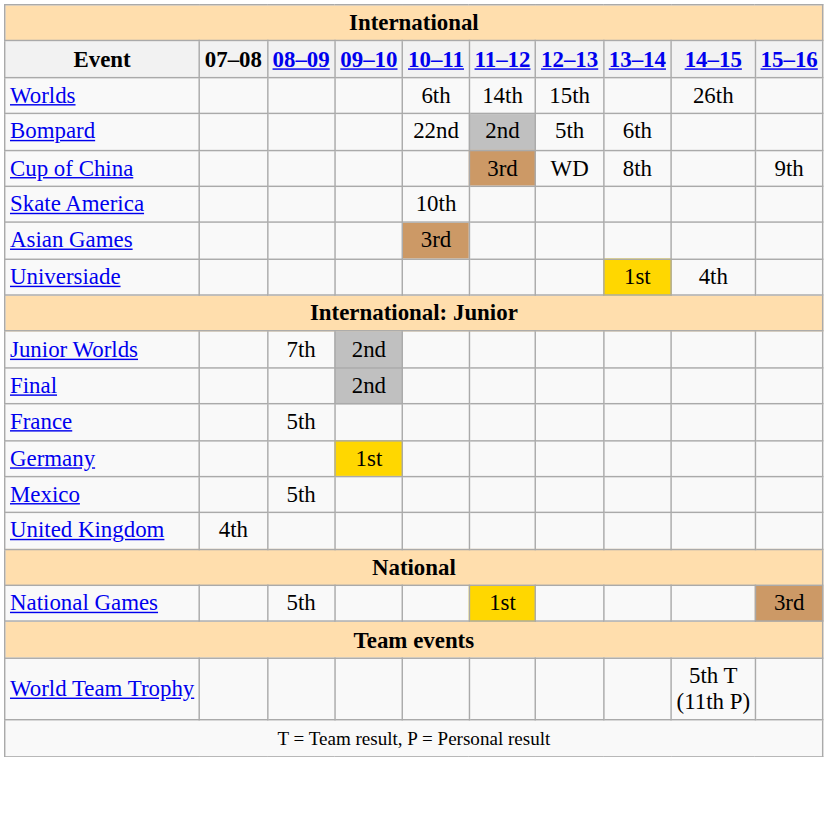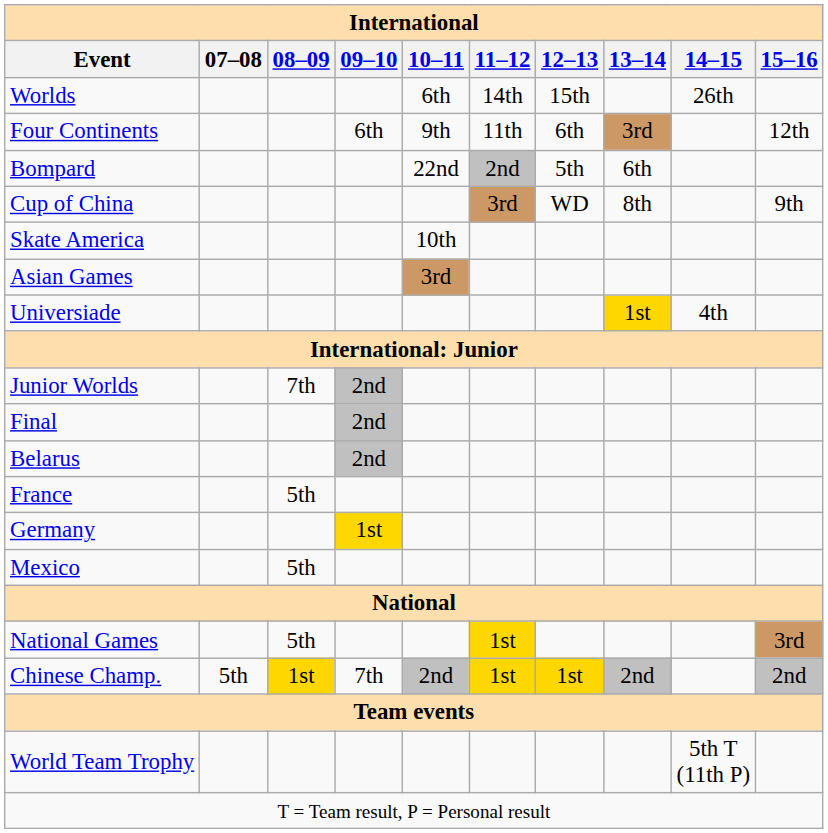 <table class="wikitable" style="text-align:center">
 <tr>
 <th style="background-color: #ffdead; " colspan=10 align=center>International</th>
 </tr>
 <tr>
 <th>Event</th>
 <th>07–08</th>
 <th><a href='#'>08–09</a></th>
 <th><a href='#'>09–10</a></th>
 <th><a href='#'>10–11</a></th>
 <th><a href='#'>11–12</a></th>
 <th><a href='#'>12–13</a></th>
 <th><a href='#'>13–14</a></th>
 <th><a href='#'>14–15</a></th>
 <th><a href='#'>15–16</a></th>
 </tr>
 <tr>
 <td align=left><a href='#'>Worlds</a></td>
 <td></td>
 <td></td>
 <td></td>
 <td>6th</td>
 <td>14th</td>
 <td>15th</td>
 <td></td>
 <td>26th</td>
 <td></td>
+</tr>
+<tr>
+<td align=left><a href='#'>Four Continents</a></td>
+<td></td>
+<td></td>
+<td>6th</td>
+<td>9th</td>
+<td>11th</td>
+<td>6th</td>
+<td bgcolor=cc9966>3rd</td>
+<td></td>
+<td>12th</td>
 </tr>
 <tr>
 <td align=left> <a href='#'>Bompard</a></td>
 <td></td>
 <td></td>
 <td></td>
 <td>22nd</td>
 <td bgcolor=silver>2nd</td>
 <td>5th</td>
 <td>6th</td>
 <td></td>
 <td></td>
 </tr>
 <tr>
 <td align=left> <a href='#'>Cup of China</a></td>
 <td></td>
 <td></td>
 <td></td>
 <td></td>
 <td bgcolor=cc9966>3rd</td>
 <td>WD</td>
 <td>8th</td>
 <td></td>
 <td>9th</td>
 </tr>
 <tr>
 <td align=left> <a href='#'>Skate America</a></td>
 <td></td>
 <td></td>
 <td></td>
 <td>10th</td>
 <td></td>
 <td></td>
 <td></td>
 <td></td>
 <td></td>
 </tr>
 <tr>
 <td align=left><a href='#'>Asian Games</a></td>
 <td></td>
 <td></td>
 <td></td>
 <td bgcolor=cc9966>3rd</td>
 <td></td>
 <td></td>
 <td></td>
 <td></td>
 <td></td>
 </tr>
 <tr>
 <td align=left><a href='#'>Universiade</a></td>
 <td></td>
 <td></td>
 <td></td>
 <td></td>
 <td></td>
 <td></td>
 <td bgcolor=gold>1st</td>
 <td>4th</td>
 <td></td>
 </tr>
 <tr>
 <th style="background-color: #ffdead; " colspan=10 align=center>International: Junior</th>
 </tr>
 <tr>
 <td align=left><a href='#'>Junior Worlds</a></td>
 <td></td>
 <td>7th</td>
 <td bgcolor=silver>2nd</td>
 <td></td>
 <td></td>
 <td></td>
 <td></td>
 <td></td>
 <td></td>
 </tr>
 <tr>
 <td align=left> <a href='#'>Final</a></td>
 <td></td>
 <td></td>
 <td bgcolor=silver>2nd</td>
 <td></td>
 <td></td>
 <td></td>
 <td></td>
 <td></td>
 <td></td>
 </tr>
 <tr>
+<td align=left> <a href='#'>Belarus</a></td>
+<td></td>
+<td></td>
+<td bgcolor=silver>2nd</td>
+<td></td>
+<td></td>
+<td></td>
+<td></td>
+<td></td>
+<td></td>
+</tr>
+<tr>
 <td align=left> <a href='#'>France</a></td>
 <td></td>
 <td>5th</td>
 <td></td>
 <td></td>
 <td></td>
 <td></td>
 <td></td>
 <td></td>
 <td></td>
 </tr>
 <tr>
 <td align=left> <a href='#'>Germany</a></td>
 <td></td>
 <td></td>
 <td bgcolor=gold>1st</td>
 <td></td>
 <td></td>
 <td></td>
 <td></td>
 <td></td>
 <td></td>
 </tr>
 <tr>
 <td align=left> <a href='#'>Mexico</a></td>
 <td></td>
 <td>5th</td>
 <td></td>
 <td></td>
 <td></td>
 <td></td>
 <td></td>
 <td></td>
 <td></td>
 </tr>
 <tr>
-<td align=left> <a href='#'>United Kingdom</a></td>
-<td>4th</td>
-<td></td>
-<td></td>
-<td></td>
-<td></td>
-<td></td>
-<td></td>
-<td></td>
-<td></td>
-</tr>
-<tr>
 <th style="background-color: #ffdead; " colspan=10 align=center>National</th>
 </tr>
 <tr>
 <td align=left><a href='#'>National Games</a></td>
 <td></td>
 <td>5th</td>
 <td></td>
 <td></td>
 <td bgcolor=gold>1st</td>
 <td></td>
 <td></td>
 <td></td>
 <td bgcolor=cc9966>3rd</td>
+</tr>
+<tr>
+<td align=left><a href='#'>Chinese Champ.</a></td>
+<td>5th</td>
+<td bgcolor=gold>1st</td>
+<td>7th</td>
+<td bgcolor=silver>2nd</td>
+<td bgcolor=gold>1st</td>
+<td bgcolor=gold>1st</td>
+<td bgcolor=silver>2nd</td>
+<td></td>
+<td bgcolor=silver>2nd</td>
 </tr>
 <tr>
 <th style="background-color: #ffdead; " colspan=10 align=center>Team events</th>
 </tr>
 <tr>
 <td align=left><a href='#'>World Team Trophy</a></td>
 <td></td>
 <td></td>
 <td></td>
 <td></td>
 <td></td>
 <td></td>
 <td></td>
 <td>5th T <br> (11th P)</td>
 <td></td>
 </tr>
 <tr>
 <td colspan=10 align=center><small> T = Team result, P = Personal result </small></td>
 </tr>
 </table>
